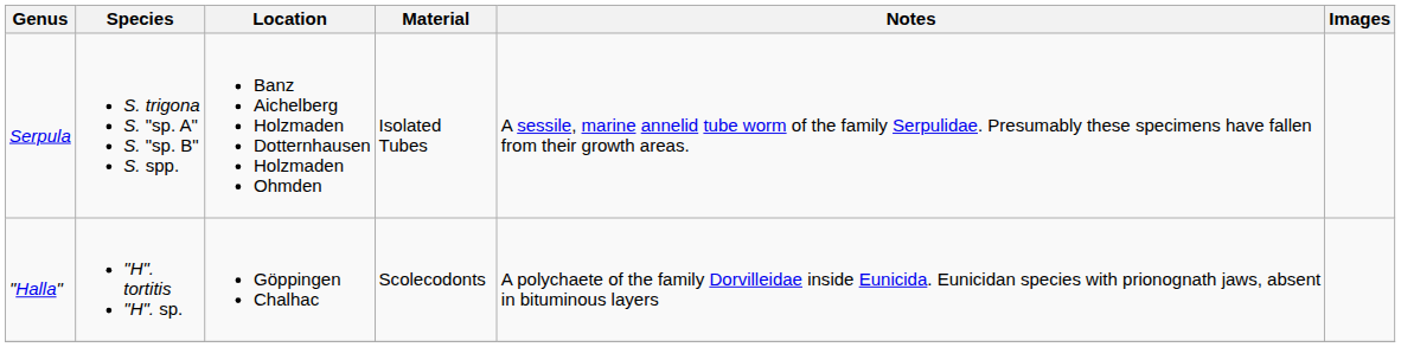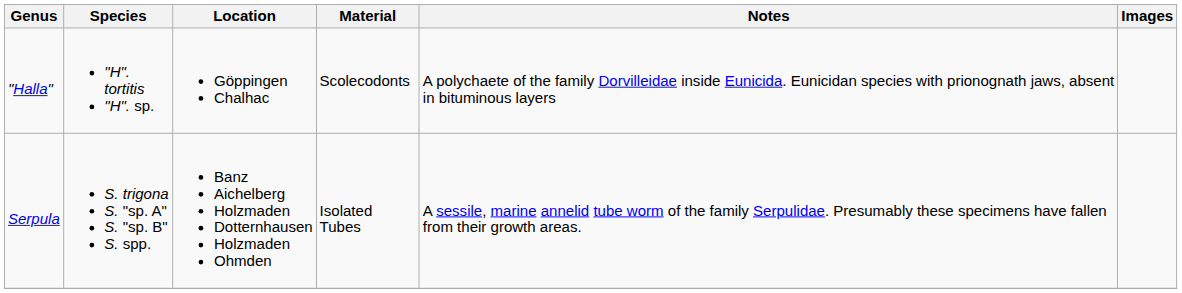 <table class = "wikitable">
 <tr>
 <th>Genus</th>
 <th>Species</th>
 <th>Location</th>
 <th>Material</th>
 <th>Notes</th>
 <th>Images</th>
 </tr>
 <tr>
+<td><br><em>"<a href='#'>Halla</a>"</em></td>
+<td><br><ul><li><em>"H". tortitis</em></li><li><em>"H".</em> sp.</li></ul></td>
+<td><br><ul><li>Göppingen</li><li>Chalhac</li></ul></td>
+<td>Scolecodonts</td>
+<td><br>A polychaete of the family <a href='#'>Dorvilleidae</a> inside <a href='#'>Eunicida</a>. Eunicidan species with prionognath jaws, absent in bituminous layers</td>
+<td></td>
+</tr>
+<tr>
 <td><br><em><a href='#'>Serpula</a></em></td>
 <td><br><ul><li><em>S. trigona</em></li><li><em>S.</em> "sp. A"</li><li><em>S.</em> "sp. B"</li><li><em>S.</em> spp.</li></ul></td>
 <td><br><ul><li>Banz</li><li>Aichelberg</li><li>Holzmaden</li><li>Dotternhausen</li><li>Holzmaden</li><li>Ohmden</li></ul></td>
 <td><br>Isolated Tubes</td>
 <td><br>A <a href='#'>sessile</a>, <a href='#'>marine</a> <a href='#'>annelid</a> <a href='#'>tube worm</a> of the family <a href='#'>Serpulidae</a>. Presumably these specimens have fallen from their growth areas.</td>
 <td></td>
 </tr>
 <tr>
-<td><br><em>"<a href='#'>Halla</a>"</em></td>
-<td><br><ul><li><em>"H". tortitis</em></li><li><em>"H".</em> sp.</li></ul></td>
-<td><br><ul><li>Göppingen</li><li>Chalhac</li></ul></td>
-<td>Scolecodonts</td>
-<td><br>A polychaete of the family <a href='#'>Dorvilleidae</a> inside <a href='#'>Eunicida</a>. Eunicidan species with prionognath jaws, absent in bituminous layers</td>
-<td></td>
-</tr>
-<tr>
 </tr>
 </table>
